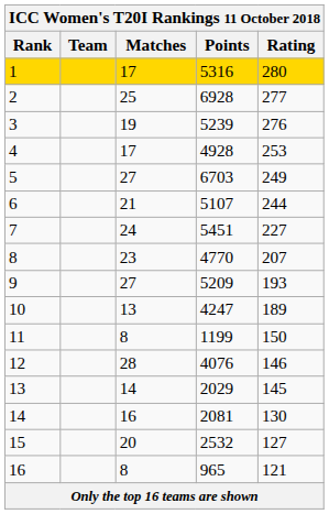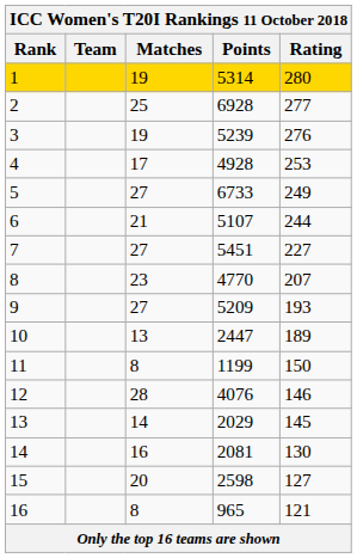 <table class="wikitable">
 <tr>
 <th colspan="5">ICC Women's T20I Rankings <small>11 October 2018</small></th>
 </tr>
 <tr>
 <th>Rank</th>
 <th>Team</th>
 <th>Matches</th>
 <th>Points</th>
 <th>Rating</th>
 </tr>
 <tr style="background:gold">
 <td>1</td>
 <td style="text-align:left;"></td>
-<td>17</td>
-<td>5316</td>
+<td>19</td>
+<td>5314</td>
 <td>280</td>
 </tr>
 <tr>
 <td>2</td>
 <td style="text-align:left;"></td>
 <td>25</td>
 <td>6928</td>
 <td>277</td>
 </tr>
 <tr>
 <td>3</td>
 <td style="text-align:left;"></td>
 <td>19</td>
 <td>5239</td>
 <td>276</td>
 </tr>
 <tr>
 <td>4</td>
 <td style="text-align:left;"></td>
 <td>17</td>
 <td>4928</td>
 <td>253</td>
 </tr>
 <tr>
 <td>5</td>
 <td style="text-align:left;"></td>
 <td>27</td>
-<td>6703</td>
+<td>6733</td>
 <td>249</td>
 </tr>
 <tr>
 <td>6</td>
 <td style="text-align:left;"></td>
 <td>21</td>
 <td>5107</td>
 <td>244</td>
 </tr>
 <tr>
 <td>7</td>
 <td style="text-align:left;"></td>
-<td>24</td>
+<td>27</td>
 <td>5451</td>
 <td>227</td>
 </tr>
 <tr>
 <td>8</td>
 <td style="text-align:left;"></td>
 <td>23</td>
 <td>4770</td>
 <td>207</td>
 </tr>
 <tr>
 <td>9</td>
 <td style="text-align:left;"></td>
 <td>27</td>
 <td>5209</td>
 <td>193</td>
 </tr>
 <tr>
 <td>10</td>
 <td style="text-align:left;"></td>
 <td>13</td>
-<td>4247</td>
+<td>2447</td>
 <td>189</td>
 </tr>
 <tr>
 <td>11</td>
 <td style="text-align:left;"></td>
 <td>8</td>
 <td>1199</td>
 <td>150</td>
 </tr>
 <tr>
 <td>12</td>
 <td style="text-align:left;"></td>
 <td>28</td>
 <td>4076</td>
 <td>146</td>
 </tr>
 <tr>
 <td>13</td>
 <td style="text-align:left;"></td>
 <td>14</td>
 <td>2029</td>
 <td>145</td>
 </tr>
 <tr>
 <td>14</td>
 <td style="text-align:left;"></td>
 <td>16</td>
 <td>2081</td>
 <td>130</td>
 </tr>
 <tr>
 <td>15</td>
 <td style="text-align:left;"></td>
 <td>20</td>
-<td>2532</td>
+<td>2598</td>
 <td>127</td>
 </tr>
 <tr>
 <td>16</td>
 <td style="text-align:left;"></td>
 <td>8</td>
 <td>965</td>
 <td>121</td>
 </tr>
 <tr>
 <th colspan="5"><small><em>Only the top 16 teams are shown</em></small></th>
 </tr>
 </table>
